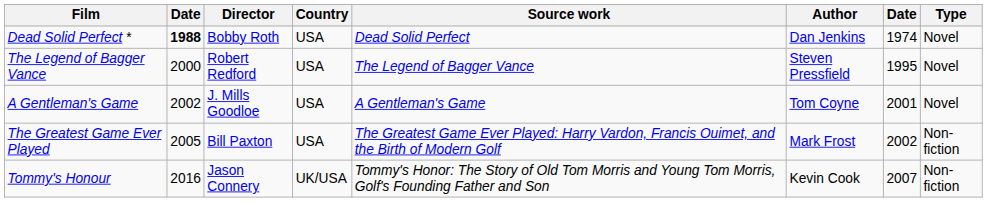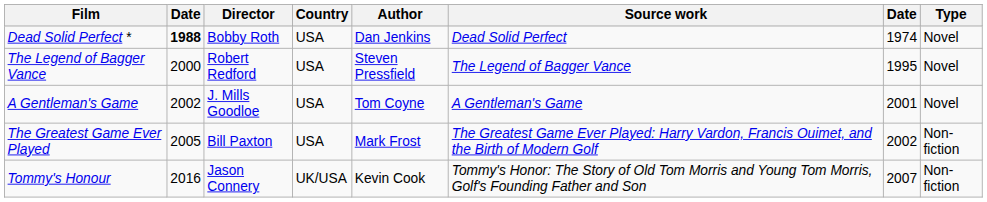 <table class="wikitable" style=width:90%>
 <tr style="background:#CCCCCC;">
 <th>Film</th>
 <th>Date</th>
 <th>Director</th>
 <th>Country</th>
+<th>Author</th>
 <th>Source work</th>
-<th>Author</th>
 <th>Date</th>
 <th>Type</th>
 </tr>
 <tr>
 <td><em><a href='#'>Dead Solid Perfect</a></em> *</td>
 <td><strong>1988</strong></td>
 <td><a href='#'>Bobby Roth</a></td>
 <td>USA</td>
+<td><a href='#'>Dan Jenkins</a></td>
 <td><em><a href='#'>Dead Solid Perfect</a></em></td>
-<td><a href='#'>Dan Jenkins</a></td>
 <td>1974</td>
 <td>Novel</td>
 </tr>
 <tr>
 <td><em><a href='#'>The Legend of Bagger Vance</a></em></td>
 <td>2000</td>
 <td><a href='#'>Robert Redford</a></td>
 <td>USA</td>
+<td><a href='#'>Steven Pressfield</a></td>
 <td><em><a href='#'>The Legend of Bagger Vance</a></em></td>
-<td><a href='#'>Steven Pressfield</a></td>
 <td>1995</td>
 <td>Novel</td>
 </tr>
 <tr>
 <td><em><a href='#'>A Gentleman's Game</a></em></td>
 <td>2002</td>
 <td><a href='#'>J. Mills Goodloe</a></td>
 <td>USA</td>
+<td><a href='#'>Tom Coyne</a></td>
 <td><em><a href='#'>A Gentleman's Game</a></em></td>
-<td><a href='#'>Tom Coyne</a></td>
 <td>2001</td>
 <td>Novel</td>
 </tr>
 <tr>
 <td><em><a href='#'>The Greatest Game Ever Played</a></em></td>
 <td>2005</td>
 <td><a href='#'>Bill Paxton</a></td>
 <td>USA</td>
+<td><a href='#'>Mark Frost</a></td>
 <td><em><a href='#'>The Greatest Game Ever Played: Harry Vardon, Francis Ouimet, and the Birth of Modern Golf</a></em></td>
-<td><a href='#'>Mark Frost</a></td>
 <td>2002</td>
 <td>Non-fiction</td>
 </tr>
 <tr>
 <td><em><a href='#'>Tommy's Honour</a></em></td>
 <td>2016</td>
 <td><a href='#'>Jason Connery</a></td>
 <td>UK/USA</td>
+<td>Kevin Cook</td>
 <td><em>Tommy's Honor: The Story of Old Tom Morris and Young Tom Morris, Golf's Founding Father and Son</em></td>
-<td>Kevin Cook</td>
 <td>2007</td>
 <td>Non-fiction</td>
 </tr>
 </table>
